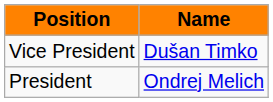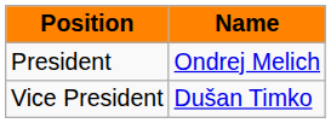 <table class="wikitable">
 <tr>
 <th style="color:#000000; background:#FF8200">Position</th>
 <th style="color:#000000; background:#FF8200">Name</th>
 </tr>
 <tr>
+<td>President</td>
+<td> <a href='#'>Ondrej Melich</a></td>
+</tr>
+<tr>
 <td>Vice President</td>
 <td> <a href='#'>Dušan Timko</a></td>
 </tr>
-<tr>
-<td>President</td>
-<td> <a href='#'>Ondrej Melich</a></td>
-</tr>
 </table>
